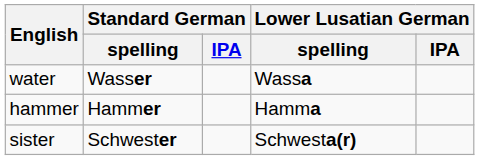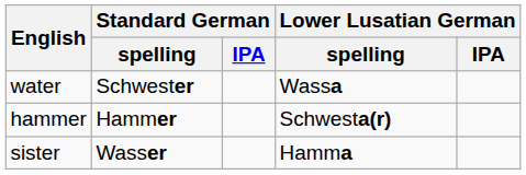 <table class="wikitable" style="margin: 1em auto 1em auto">
 <tr>
 <th rowspan="2">English</th>
 <th colspan="2">Standard German</th>
 <th colspan="2">Lower Lusatian German</th>
 </tr>
 <tr>
 <th>spelling</th>
 <th><a href='#'>IPA</a></th>
 <th>spelling</th>
 <th>IPA</th>
 </tr>
 <tr>
 <td>water</td>
-<td>Wass<strong>er</strong></td>
+<td>Schwest<strong>er</strong></td>
 <td></td>
 <td>Wass<strong>a</strong></td>
 <td></td>
 </tr>
 <tr>
 <td>hammer</td>
 <td>Hamm<strong>er</strong></td>
 <td></td>
-<td>Hamm<strong>a</strong></td>
+<td>Schwest<strong>a(r)</strong></td>
 <td></td>
 </tr>
 <tr>
 <td>sister</td>
-<td>Schwest<strong>er</strong></td>
+<td>Wass<strong>er</strong></td>
 <td></td>
-<td>Schwest<strong>a(r)</strong></td>
+<td>Hamm<strong>a</strong></td>
 <td></td>
 </tr>
 </table>
